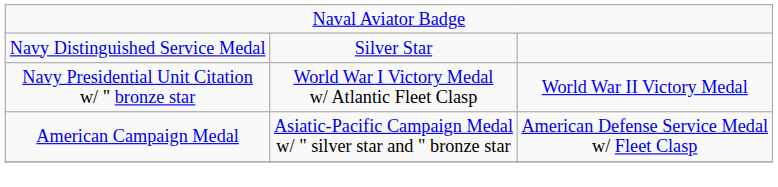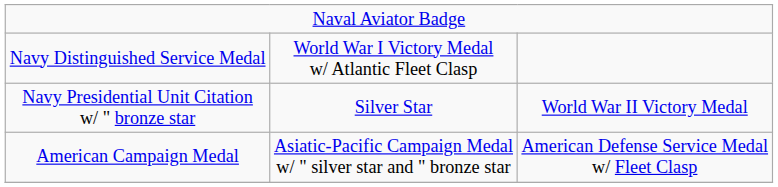 <table class="wikitable" style="margin:1em auto; text-align:center;">
 <tr>
 <td colspan="4"><a href='#'>Naval Aviator Badge</a></td>
 </tr>
 <tr>
 <td><a href='#'>Navy Distinguished Service Medal</a></td>
-<td><a href='#'>Silver Star</a></td>
+<td><a href='#'>World War I Victory Medal</a><br>w/ Atlantic Fleet Clasp</td>
 </tr>
 <tr>
 <td><a href='#'>Navy Presidential Unit Citation</a><br>w/ " <a href='#'>bronze star</a></td>
-<td><a href='#'>World War I Victory Medal</a><br>w/ Atlantic Fleet Clasp</td>
+<td><a href='#'>Silver Star</a></td>
 <td><a href='#'>World War II Victory Medal</a></td>
 </tr>
 <tr>
 <td><a href='#'>American Campaign Medal</a></td>
 <td><a href='#'>Asiatic-Pacific Campaign Medal</a><br>w/ " silver star and " bronze star</td>
 <td><a href='#'>American Defense Service Medal</a><br>w/ <a href='#'>Fleet Clasp</a></td>
 </tr>
 <tr>
 </tr>
 </table>
